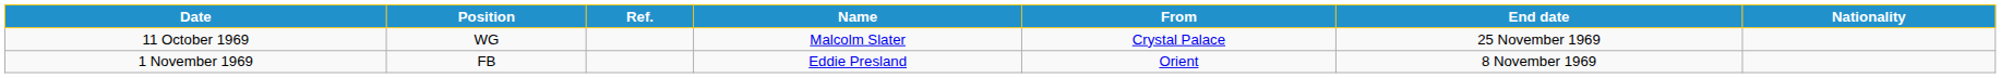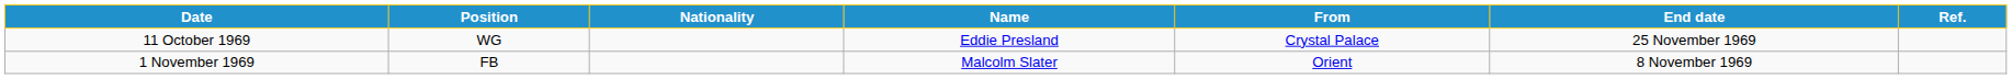 <table class="wikitable" style="text-align:center; font-size:90%; width:100%;">
 <tr>
 <th style="background:#2191CC; color:white; border:1px solid #F7C408; text-align:center;">Date</th>
 <th style="background:#2191CC; color:white; border:1px solid #F7C408; text-align:center;">Position</th>
-<th style="background:#2191CC; color:white; border:1px solid #F7C408; text-align:center;">Ref.</th>
+<th style="background:#2191CC; color:white; border:1px solid #F7C408; text-align:center;">Nationality</th>
 <th style="background:#2191CC; color:white; border:1px solid #F7C408; text-align:center;">Name</th>
 <th style="background:#2191CC; color:white; border:1px solid #F7C408; text-align:center;">From</th>
 <th style="background:#2191CC; color:white; border:1px solid #F7C408; text-align:center;">End date</th>
-<th style="background:#2191CC; color:white; border:1px solid #F7C408; text-align:center;">Nationality</th>
+<th style="background:#2191CC; color:white; border:1px solid #F7C408; text-align:center;">Ref.</th>
 </tr>
 <tr>
 <td>11 October 1969</td>
 <td>WG</td>
 <td></td>
-<td><a href='#'>Malcolm Slater</a></td>
+<td><a href='#'>Eddie Presland</a></td>
 <td> <a href='#'>Crystal Palace</a></td>
 <td>25 November 1969</td>
 <td></td>
 </tr>
 <tr>
 <td>1 November 1969</td>
 <td>FB</td>
 <td></td>
-<td><a href='#'>Eddie Presland</a></td>
+<td><a href='#'>Malcolm Slater</a></td>
 <td> <a href='#'>Orient</a></td>
 <td>8 November 1969</td>
 <td></td>
 </tr>
 </table>
